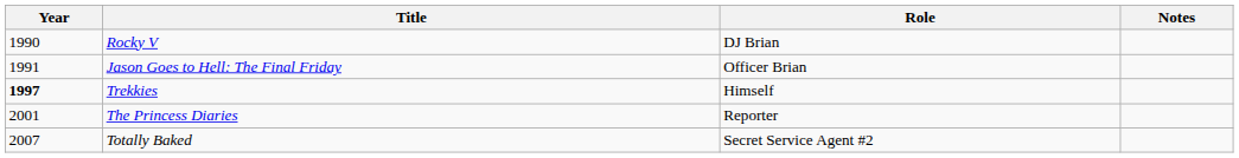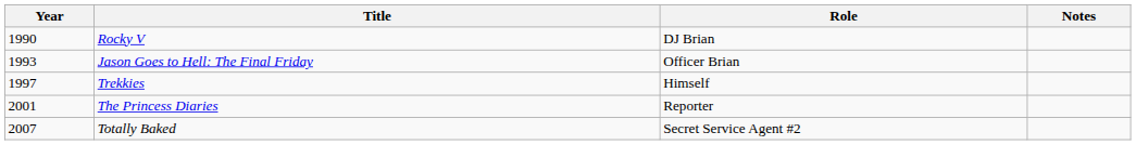 <table class="wikitable" width="100%">
 <tr>
 <th>Year</th>
 <th>Title</th>
 <th>Role</th>
 <th>Notes</th>
 </tr>
 <tr>
 <td>1990</td>
 <td><em><a href='#'>Rocky V</a></em></td>
 <td>DJ Brian</td>
 <td></td>
 </tr>
 <tr>
-<td>1991</td>
+<td>1993</td>
 <td><em><a href='#'>Jason Goes to Hell: The Final Friday</a></em></td>
 <td>Officer Brian</td>
 <td></td>
 </tr>
 <tr>
-<td><strong>1997</strong></td>
+<td>1997</td>
 <td><em><a href='#'>Trekkies</a></em></td>
 <td>Himself</td>
 <td></td>
 </tr>
 <tr>
 <td>2001</td>
 <td><em><a href='#'>The Princess Diaries</a></em></td>
 <td>Reporter</td>
 </tr>
 <tr>
 <td>2007</td>
 <td><em>Totally Baked</em></td>
 <td>Secret Service Agent #2</td>
 <td></td>
 </tr>
 </table>
